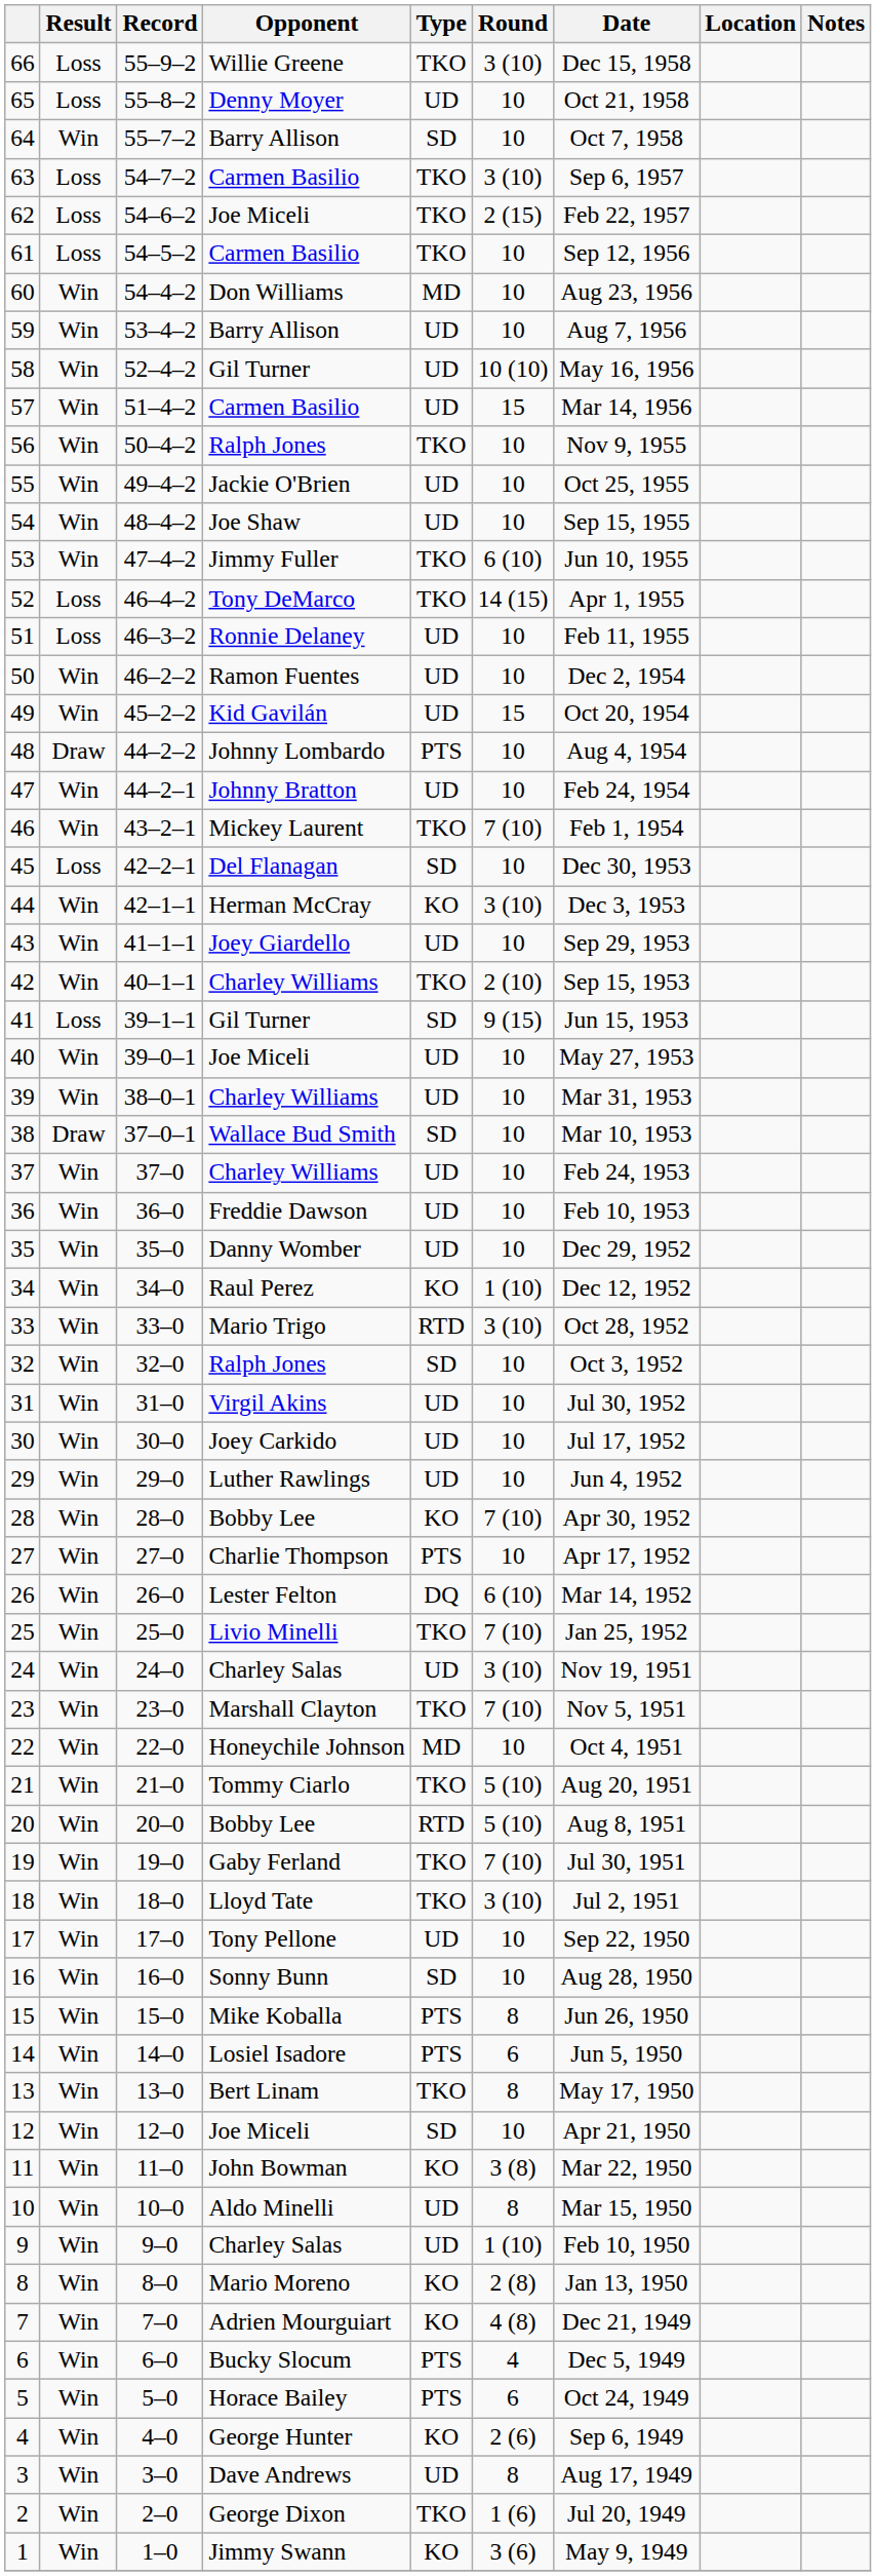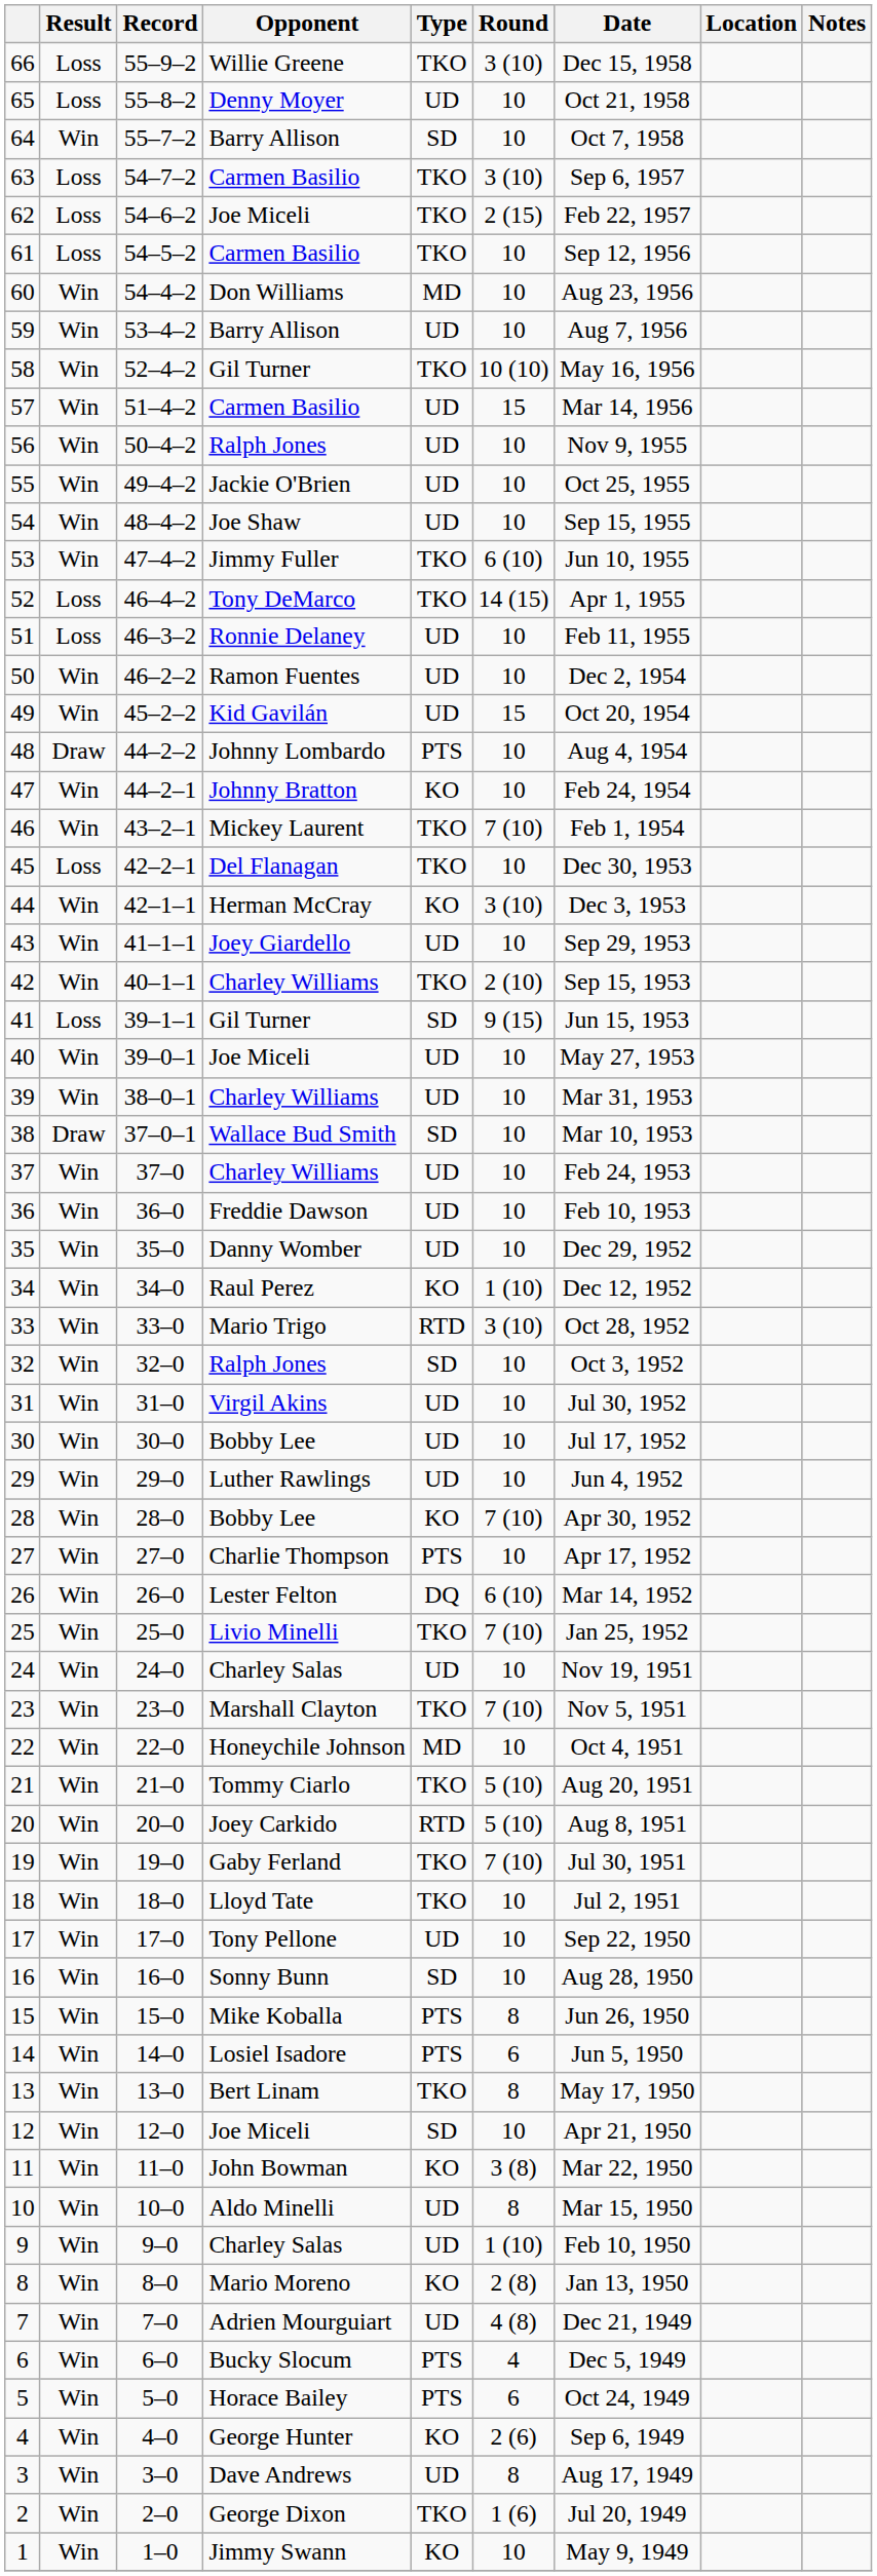 <table class="wikitable" style="text-align:center">
 <tr>
 <th></th>
 <th>Result</th>
 <th>Record</th>
 <th>Opponent</th>
 <th>Type</th>
 <th>Round</th>
 <th>Date</th>
 <th>Location</th>
 <th>Notes</th>
 </tr>
 <tr>
 <td>66</td>
 <td>Loss</td>
 <td>55–9–2</td>
 <td style="text-align:left;">Willie Greene</td>
 <td>TKO</td>
 <td>3 (10)</td>
 <td>Dec 15, 1958</td>
 <td style="text-align:left;"></td>
 <td></td>
 </tr>
 <tr>
 <td>65</td>
 <td>Loss</td>
 <td>55–8–2</td>
 <td style="text-align:left;"><a href='#'>Denny Moyer</a></td>
 <td>UD</td>
 <td>10</td>
 <td>Oct 21, 1958</td>
 <td style="text-align:left;"></td>
 <td></td>
 </tr>
 <tr>
 <td>64</td>
 <td>Win</td>
 <td>55–7–2</td>
 <td style="text-align:left;">Barry Allison</td>
 <td>SD</td>
 <td>10</td>
 <td>Oct 7, 1958</td>
 <td style="text-align:left;"></td>
 <td></td>
 </tr>
 <tr>
 <td>63</td>
 <td>Loss</td>
 <td>54–7–2</td>
 <td style="text-align:left;"><a href='#'>Carmen Basilio</a></td>
 <td>TKO</td>
 <td>3 (10)</td>
 <td>Sep 6, 1957</td>
 <td style="text-align:left;"></td>
 <td></td>
 </tr>
 <tr>
 <td>62</td>
 <td>Loss</td>
 <td>54–6–2</td>
 <td style="text-align:left;">Joe Miceli</td>
 <td>TKO</td>
 <td>2 (15)</td>
 <td>Feb 22, 1957</td>
 <td style="text-align:left;"></td>
 <td style="text-align:left;"></td>
 </tr>
 <tr>
 <td>61</td>
 <td>Loss</td>
 <td>54–5–2</td>
 <td style="text-align:left;"><a href='#'>Carmen Basilio</a></td>
 <td>TKO</td>
 <td>10</td>
 <td>Sep 12, 1956</td>
 <td style="text-align:left;"></td>
 <td style="text-align:left;"></td>
 </tr>
 <tr>
 <td>60</td>
 <td>Win</td>
 <td>54–4–2</td>
 <td style="text-align:left;">Don Williams</td>
 <td>MD</td>
 <td>10</td>
 <td>Aug 23, 1956</td>
 <td style="text-align:left;"></td>
 <td></td>
 </tr>
 <tr>
 <td>59</td>
 <td>Win</td>
 <td>53–4–2</td>
 <td style="text-align:left;">Barry Allison</td>
 <td>UD</td>
 <td>10</td>
 <td>Aug 7, 1956</td>
 <td style="text-align:left;"></td>
 <td></td>
 </tr>
 <tr>
 <td>58</td>
 <td>Win</td>
 <td>52–4–2</td>
 <td style="text-align:left;">Gil Turner</td>
-<td>UD</td>
+<td>TKO</td>
 <td>10 (10)</td>
 <td>May 16, 1956</td>
 <td style="text-align:left;"></td>
 <td></td>
 </tr>
 <tr>
 <td>57</td>
 <td>Win</td>
 <td>51–4–2</td>
 <td style="text-align:left;"><a href='#'>Carmen Basilio</a></td>
 <td>UD</td>
 <td>15</td>
 <td>Mar 14, 1956</td>
 <td style="text-align:left;"></td>
 <td style="text-align:left;"></td>
 </tr>
 <tr>
 <td>56</td>
 <td>Win</td>
 <td>50–4–2</td>
 <td style="text-align:left;"><a href='#'>Ralph Jones</a></td>
-<td>TKO</td>
+<td>UD</td>
 <td>10</td>
 <td>Nov 9, 1955</td>
 <td style="text-align:left;"></td>
 <td></td>
 </tr>
 <tr>
 <td>55</td>
 <td>Win</td>
 <td>49–4–2</td>
 <td style="text-align:left;">Jackie O'Brien</td>
 <td>UD</td>
 <td>10</td>
 <td>Oct 25, 1955</td>
 <td style="text-align:left;"></td>
 <td></td>
 </tr>
 <tr>
 <td>54</td>
 <td>Win</td>
 <td>48–4–2</td>
 <td style="text-align:left;">Joe Shaw</td>
 <td>UD</td>
 <td>10</td>
 <td>Sep 15, 1955</td>
 <td style="text-align:left;"></td>
 <td></td>
 </tr>
 <tr>
 <td>53</td>
 <td>Win</td>
 <td>47–4–2</td>
 <td style="text-align:left;">Jimmy Fuller</td>
 <td>TKO</td>
 <td>6 (10)</td>
 <td>Jun 10, 1955</td>
 <td style="text-align:left;"></td>
 <td></td>
 </tr>
 <tr>
 <td>52</td>
 <td>Loss</td>
 <td>46–4–2</td>
 <td style="text-align:left;"><a href='#'>Tony DeMarco</a></td>
 <td>TKO</td>
 <td>14 (15)</td>
 <td>Apr 1, 1955</td>
 <td style="text-align:left;"></td>
 <td style="text-align:left;"></td>
 </tr>
 <tr>
 <td>51</td>
 <td>Loss</td>
 <td>46–3–2</td>
 <td style="text-align:left;"><a href='#'>Ronnie Delaney</a></td>
 <td>UD</td>
 <td>10</td>
 <td>Feb 11, 1955</td>
 <td style="text-align:left;"></td>
 <td></td>
 </tr>
 <tr>
 <td>50</td>
 <td>Win</td>
 <td>46–2–2</td>
 <td style="text-align:left;">Ramon Fuentes</td>
 <td>UD</td>
 <td>10</td>
 <td>Dec 2, 1954</td>
 <td style="text-align:left;"></td>
 <td></td>
 </tr>
 <tr>
 <td>49</td>
 <td>Win</td>
 <td>45–2–2</td>
 <td style="text-align:left;"><a href='#'>Kid Gavilán</a></td>
 <td>UD</td>
 <td>15</td>
 <td>Oct 20, 1954</td>
 <td style="text-align:left;"></td>
 <td style="text-align:left;"></td>
 </tr>
 <tr>
 <td>48</td>
 <td>Draw</td>
 <td>44–2–2</td>
 <td style="text-align:left;">Johnny Lombardo</td>
 <td>PTS</td>
 <td>10</td>
 <td>Aug 4, 1954</td>
 <td style="text-align:left;"></td>
 <td></td>
 </tr>
 <tr>
 <td>47</td>
 <td>Win</td>
 <td>44–2–1</td>
 <td style="text-align:left;"><a href='#'>Johnny Bratton</a></td>
-<td>UD</td>
+<td>KO</td>
 <td>10</td>
 <td>Feb 24, 1954</td>
 <td style="text-align:left;"></td>
 <td></td>
 </tr>
 <tr>
 <td>46</td>
 <td>Win</td>
 <td>43–2–1</td>
 <td style="text-align:left;">Mickey Laurent</td>
 <td>TKO</td>
 <td>7 (10)</td>
 <td>Feb 1, 1954</td>
 <td style="text-align:left;"></td>
 <td></td>
 </tr>
 <tr>
 <td>45</td>
 <td>Loss</td>
 <td>42–2–1</td>
 <td style="text-align:left;"><a href='#'>Del Flanagan</a></td>
-<td>SD</td>
+<td>TKO</td>
 <td>10</td>
 <td>Dec 30, 1953</td>
 <td style="text-align:left;"></td>
 <td></td>
 </tr>
 <tr>
 <td>44</td>
 <td>Win</td>
 <td>42–1–1</td>
 <td style="text-align:left;">Herman McCray</td>
 <td>KO</td>
 <td>3 (10)</td>
 <td>Dec 3, 1953</td>
 <td style="text-align:left;"></td>
 <td></td>
 </tr>
 <tr>
 <td>43</td>
 <td>Win</td>
 <td>41–1–1</td>
 <td style="text-align:left;"><a href='#'>Joey Giardello</a></td>
 <td>UD</td>
 <td>10</td>
 <td>Sep 29, 1953</td>
 <td style="text-align:left;"></td>
 <td></td>
 </tr>
 <tr>
 <td>42</td>
 <td>Win</td>
 <td>40–1–1</td>
 <td style="text-align:left;"><a href='#'>Charley Williams</a></td>
 <td>TKO</td>
 <td>2 (10)</td>
 <td>Sep 15, 1953</td>
 <td style="text-align:left;"></td>
 <td></td>
 </tr>
 <tr>
 <td>41</td>
 <td>Loss</td>
 <td>39–1–1</td>
 <td style="text-align:left;">Gil Turner</td>
 <td>SD</td>
 <td>9 (15)</td>
 <td>Jun 15, 1953</td>
 <td style="text-align:left;"></td>
 <td></td>
 </tr>
 <tr>
 <td>40</td>
 <td>Win</td>
 <td>39–0–1</td>
 <td style="text-align:left;">Joe Miceli</td>
 <td>UD</td>
 <td>10</td>
 <td>May 27, 1953</td>
 <td style="text-align:left;"></td>
 <td></td>
 </tr>
 <tr>
 <td>39</td>
 <td>Win</td>
 <td>38–0–1</td>
 <td style="text-align:left;"><a href='#'>Charley Williams</a></td>
 <td>UD</td>
 <td>10</td>
 <td>Mar 31, 1953</td>
 <td style="text-align:left;"></td>
 <td></td>
 </tr>
 <tr>
 <td>38</td>
 <td>Draw</td>
 <td>37–0–1</td>
 <td style="text-align:left;"><a href='#'>Wallace Bud Smith</a></td>
 <td>SD</td>
 <td>10</td>
 <td>Mar 10, 1953</td>
 <td style="text-align:left;"></td>
 <td></td>
 </tr>
 <tr>
 <td>37</td>
 <td>Win</td>
 <td>37–0</td>
 <td style="text-align:left;"><a href='#'>Charley Williams</a></td>
 <td>UD</td>
 <td>10</td>
 <td>Feb 24, 1953</td>
 <td style="text-align:left;"></td>
 <td></td>
 </tr>
 <tr>
 <td>36</td>
 <td>Win</td>
 <td>36–0</td>
 <td style="text-align:left;">Freddie Dawson</td>
 <td>UD</td>
 <td>10</td>
 <td>Feb 10, 1953</td>
 <td style="text-align:left;"></td>
 <td></td>
 </tr>
 <tr>
 <td>35</td>
 <td>Win</td>
 <td>35–0</td>
 <td style="text-align:left;">Danny Womber</td>
 <td>UD</td>
 <td>10</td>
 <td>Dec 29, 1952</td>
 <td style="text-align:left;"></td>
 <td></td>
 </tr>
 <tr>
 <td>34</td>
 <td>Win</td>
 <td>34–0</td>
 <td style="text-align:left;">Raul Perez</td>
 <td>KO</td>
 <td>1 (10)</td>
 <td>Dec 12, 1952</td>
 <td style="text-align:left;"></td>
 <td></td>
 </tr>
 <tr>
 <td>33</td>
 <td>Win</td>
 <td>33–0</td>
 <td style="text-align:left;">Mario Trigo</td>
 <td>RTD</td>
 <td>3 (10)</td>
 <td>Oct 28, 1952</td>
 <td style="text-align:left;"></td>
 <td></td>
 </tr>
 <tr>
 <td>32</td>
 <td>Win</td>
 <td>32–0</td>
 <td style="text-align:left;"><a href='#'>Ralph Jones</a></td>
 <td>SD</td>
 <td>10</td>
 <td>Oct 3, 1952</td>
 <td style="text-align:left;"></td>
 <td></td>
 </tr>
 <tr>
 <td>31</td>
 <td>Win</td>
 <td>31–0</td>
 <td style="text-align:left;"><a href='#'>Virgil Akins</a></td>
 <td>UD</td>
 <td>10</td>
 <td>Jul 30, 1952</td>
 <td style="text-align:left;"></td>
 <td></td>
 </tr>
 <tr>
 <td>30</td>
 <td>Win</td>
 <td>30–0</td>
-<td style="text-align:left;">Joey Carkido</td>
+<td style="text-align:left;">Bobby Lee</td>
 <td>UD</td>
 <td>10</td>
 <td>Jul 17, 1952</td>
 <td style="text-align:left;"></td>
 <td></td>
 </tr>
 <tr>
 <td>29</td>
 <td>Win</td>
 <td>29–0</td>
 <td style="text-align:left;">Luther Rawlings</td>
 <td>UD</td>
 <td>10</td>
 <td>Jun 4, 1952</td>
 <td style="text-align:left;"></td>
 <td></td>
 </tr>
 <tr>
 <td>28</td>
 <td>Win</td>
 <td>28–0</td>
 <td style="text-align:left;">Bobby Lee</td>
 <td>KO</td>
 <td>7 (10)</td>
 <td>Apr 30, 1952</td>
 <td style="text-align:left;"></td>
 <td></td>
 </tr>
 <tr>
 <td>27</td>
 <td>Win</td>
 <td>27–0</td>
 <td style="text-align:left;">Charlie Thompson</td>
 <td>PTS</td>
 <td>10</td>
 <td>Apr 17, 1952</td>
 <td style="text-align:left;"></td>
 <td></td>
 </tr>
 <tr>
 <td>26</td>
 <td>Win</td>
 <td>26–0</td>
 <td style="text-align:left;">Lester Felton</td>
 <td>DQ</td>
 <td>6 (10)</td>
 <td>Mar 14, 1952</td>
 <td style="text-align:left;"></td>
 <td></td>
 </tr>
 <tr>
 <td>25</td>
 <td>Win</td>
 <td>25–0</td>
 <td style="text-align:left;"><a href='#'>Livio Minelli</a></td>
 <td>TKO</td>
 <td>7 (10)</td>
 <td>Jan 25, 1952</td>
 <td style="text-align:left;"></td>
 <td></td>
 </tr>
 <tr>
 <td>24</td>
 <td>Win</td>
 <td>24–0</td>
 <td style="text-align:left;">Charley Salas</td>
 <td>UD</td>
-<td>3 (10)</td>
+<td>10</td>
 <td>Nov 19, 1951</td>
 <td style="text-align:left;"></td>
 <td></td>
 </tr>
 <tr>
 <td>23</td>
 <td>Win</td>
 <td>23–0</td>
 <td style="text-align:left;">Marshall Clayton</td>
 <td>TKO</td>
 <td>7 (10)</td>
 <td>Nov 5, 1951</td>
 <td style="text-align:left;"></td>
 <td></td>
 </tr>
 <tr>
 <td>22</td>
 <td>Win</td>
 <td>22–0</td>
 <td style="text-align:left;">Honeychile Johnson</td>
 <td>MD</td>
 <td>10</td>
 <td>Oct 4, 1951</td>
 <td style="text-align:left;"></td>
 <td></td>
 </tr>
 <tr>
 <td>21</td>
 <td>Win</td>
 <td>21–0</td>
 <td style="text-align:left;">Tommy Ciarlo</td>
 <td>TKO</td>
 <td>5 (10)</td>
 <td>Aug 20, 1951</td>
 <td style="text-align:left;"></td>
 <td></td>
 </tr>
 <tr>
 <td>20</td>
 <td>Win</td>
 <td>20–0</td>
-<td style="text-align:left;">Bobby Lee</td>
+<td style="text-align:left;">Joey Carkido</td>
 <td>RTD</td>
 <td>5 (10)</td>
 <td>Aug 8, 1951</td>
 <td style="text-align:left;"></td>
 <td></td>
 </tr>
 <tr>
 <td>19</td>
 <td>Win</td>
 <td>19–0</td>
 <td style="text-align:left;">Gaby Ferland</td>
 <td>TKO</td>
 <td>7 (10)</td>
 <td>Jul 30, 1951</td>
 <td style="text-align:left;"></td>
 <td></td>
 </tr>
 <tr>
 <td>18</td>
 <td>Win</td>
 <td>18–0</td>
 <td style="text-align:left;">Lloyd Tate</td>
 <td>TKO</td>
-<td>3 (10)</td>
+<td>10</td>
 <td>Jul 2, 1951</td>
 <td style="text-align:left;"></td>
 <td></td>
 </tr>
 <tr>
 <td>17</td>
 <td>Win</td>
 <td>17–0</td>
 <td style="text-align:left;">Tony Pellone</td>
 <td>UD</td>
 <td>10</td>
 <td>Sep 22, 1950</td>
 <td style="text-align:left;"></td>
 <td></td>
 </tr>
 <tr>
 <td>16</td>
 <td>Win</td>
 <td>16–0</td>
 <td style="text-align:left;">Sonny Bunn</td>
 <td>SD</td>
 <td>10</td>
 <td>Aug 28, 1950</td>
 <td style="text-align:left;"></td>
 <td></td>
 </tr>
 <tr>
 <td>15</td>
 <td>Win</td>
 <td>15–0</td>
 <td style="text-align:left;">Mike Koballa</td>
 <td>PTS</td>
 <td>8</td>
 <td>Jun 26, 1950</td>
 <td style="text-align:left;"></td>
 <td></td>
 </tr>
 <tr>
 <td>14</td>
 <td>Win</td>
 <td>14–0</td>
 <td style="text-align:left;">Losiel Isadore</td>
 <td>PTS</td>
 <td>6</td>
 <td>Jun 5, 1950</td>
 <td style="text-align:left;"></td>
 <td></td>
 </tr>
 <tr>
 <td>13</td>
 <td>Win</td>
 <td>13–0</td>
 <td style="text-align:left;">Bert Linam</td>
 <td>TKO</td>
 <td>8</td>
 <td>May 17, 1950</td>
 <td style="text-align:left;"></td>
 <td></td>
 </tr>
 <tr>
 <td>12</td>
 <td>Win</td>
 <td>12–0</td>
 <td style="text-align:left;">Joe Miceli</td>
 <td>SD</td>
 <td>10</td>
 <td>Apr 21, 1950</td>
 <td style="text-align:left;"></td>
 <td></td>
 </tr>
 <tr>
 <td>11</td>
 <td>Win</td>
 <td>11–0</td>
 <td style="text-align:left;">John Bowman</td>
 <td>KO</td>
 <td>3 (8)</td>
 <td>Mar 22, 1950</td>
 <td style="text-align:left;"></td>
 <td></td>
 </tr>
 <tr>
 <td>10</td>
 <td>Win</td>
 <td>10–0</td>
 <td style="text-align:left;">Aldo Minelli</td>
 <td>UD</td>
 <td>8</td>
 <td>Mar 15, 1950</td>
 <td style="text-align:left;"></td>
 <td></td>
 </tr>
 <tr>
 <td>9</td>
 <td>Win</td>
 <td>9–0</td>
 <td style="text-align:left;">Charley Salas</td>
 <td>UD</td>
 <td>1 (10)</td>
 <td>Feb 10, 1950</td>
 <td style="text-align:left;"></td>
 <td></td>
 </tr>
 <tr>
 <td>8</td>
 <td>Win</td>
 <td>8–0</td>
 <td style="text-align:left;">Mario Moreno</td>
 <td>KO</td>
 <td>2 (8)</td>
 <td>Jan 13, 1950</td>
 <td style="text-align:left;"></td>
 <td></td>
 </tr>
 <tr>
 <td>7</td>
 <td>Win</td>
 <td>7–0</td>
 <td style="text-align:left;">Adrien Mourguiart</td>
-<td>KO</td>
+<td>UD</td>
 <td>4 (8)</td>
 <td>Dec 21, 1949</td>
 <td style="text-align:left;"></td>
 <td></td>
 </tr>
 <tr>
 <td>6</td>
 <td>Win</td>
 <td>6–0</td>
 <td style="text-align:left;">Bucky Slocum</td>
 <td>PTS</td>
 <td>4</td>
 <td>Dec 5, 1949</td>
 <td style="text-align:left;"></td>
 <td></td>
 </tr>
 <tr>
 <td>5</td>
 <td>Win</td>
 <td>5–0</td>
 <td style="text-align:left;">Horace Bailey</td>
 <td>PTS</td>
 <td>6</td>
 <td>Oct 24, 1949</td>
 <td style="text-align:left;"></td>
 <td></td>
 </tr>
 <tr>
 <td>4</td>
 <td>Win</td>
 <td>4–0</td>
 <td style="text-align:left;">George Hunter</td>
 <td>KO</td>
 <td>2 (6)</td>
 <td>Sep 6, 1949</td>
 <td style="text-align:left;"></td>
 <td></td>
 </tr>
 <tr>
 <td>3</td>
 <td>Win</td>
 <td>3–0</td>
 <td style="text-align:left;">Dave Andrews</td>
 <td>UD</td>
 <td>8</td>
 <td>Aug 17, 1949</td>
 <td style="text-align:left;"></td>
 <td></td>
 </tr>
 <tr>
 <td>2</td>
 <td>Win</td>
 <td>2–0</td>
 <td style="text-align:left;">George Dixon</td>
 <td>TKO</td>
 <td>1 (6)</td>
 <td>Jul 20, 1949</td>
 <td style="text-align:left;"></td>
 <td></td>
 </tr>
 <tr>
 <td>1</td>
 <td>Win</td>
 <td>1–0</td>
 <td style="text-align:left;">Jimmy Swann</td>
 <td>KO</td>
-<td>3 (6)</td>
+<td>10</td>
 <td>May 9, 1949</td>
 <td style="text-align:left;"></td>
 <td></td>
 </tr>
 <tr>
 </tr>
 </table>
